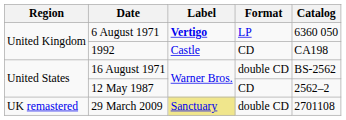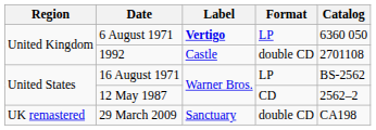 <table class="wikitable">
 <tr>
 <th>Region</th>
 <th>Date</th>
 <th>Label</th>
 <th>Format</th>
 <th>Catalog</th>
 </tr>
 <tr>
 <td rowspan="2">United Kingdom</td>
 <td>6 August 1971</td>
 <td><strong><a href='#'>Vertigo</a></strong></td>
 <td><a href='#'>LP</a></td>
 <td>6360 050</td>
 </tr>
 <tr>
 <td>1992</td>
 <td><a href='#'>Castle</a></td>
-<td>CD</td>
-<td>CA198</td>
+<td>double CD</td>
+<td>2701108</td>
 </tr>
 <tr>
 <td rowspan="2">United States</td>
 <td>16 August 1971</td>
 <td rowspan="2"><a href='#'>Warner Bros.</a></td>
-<td>double CD</td>
+<td>LP</td>
 <td>BS-2562</td>
 </tr>
 <tr>
 <td>12 May 1987</td>
 <td>CD</td>
 <td>2562–2</td>
 </tr>
 <tr>
 <td>UK <a href='#'>remastered</a></td>
 <td>29 March 2009</td>
-<td style="background: khaki;"><a href='#'>Sanctuary</a></td>
+<td><a href='#'>Sanctuary</a></td>
 <td>double CD</td>
-<td>2701108</td>
+<td>CA198</td>
 </tr>
 </table>
